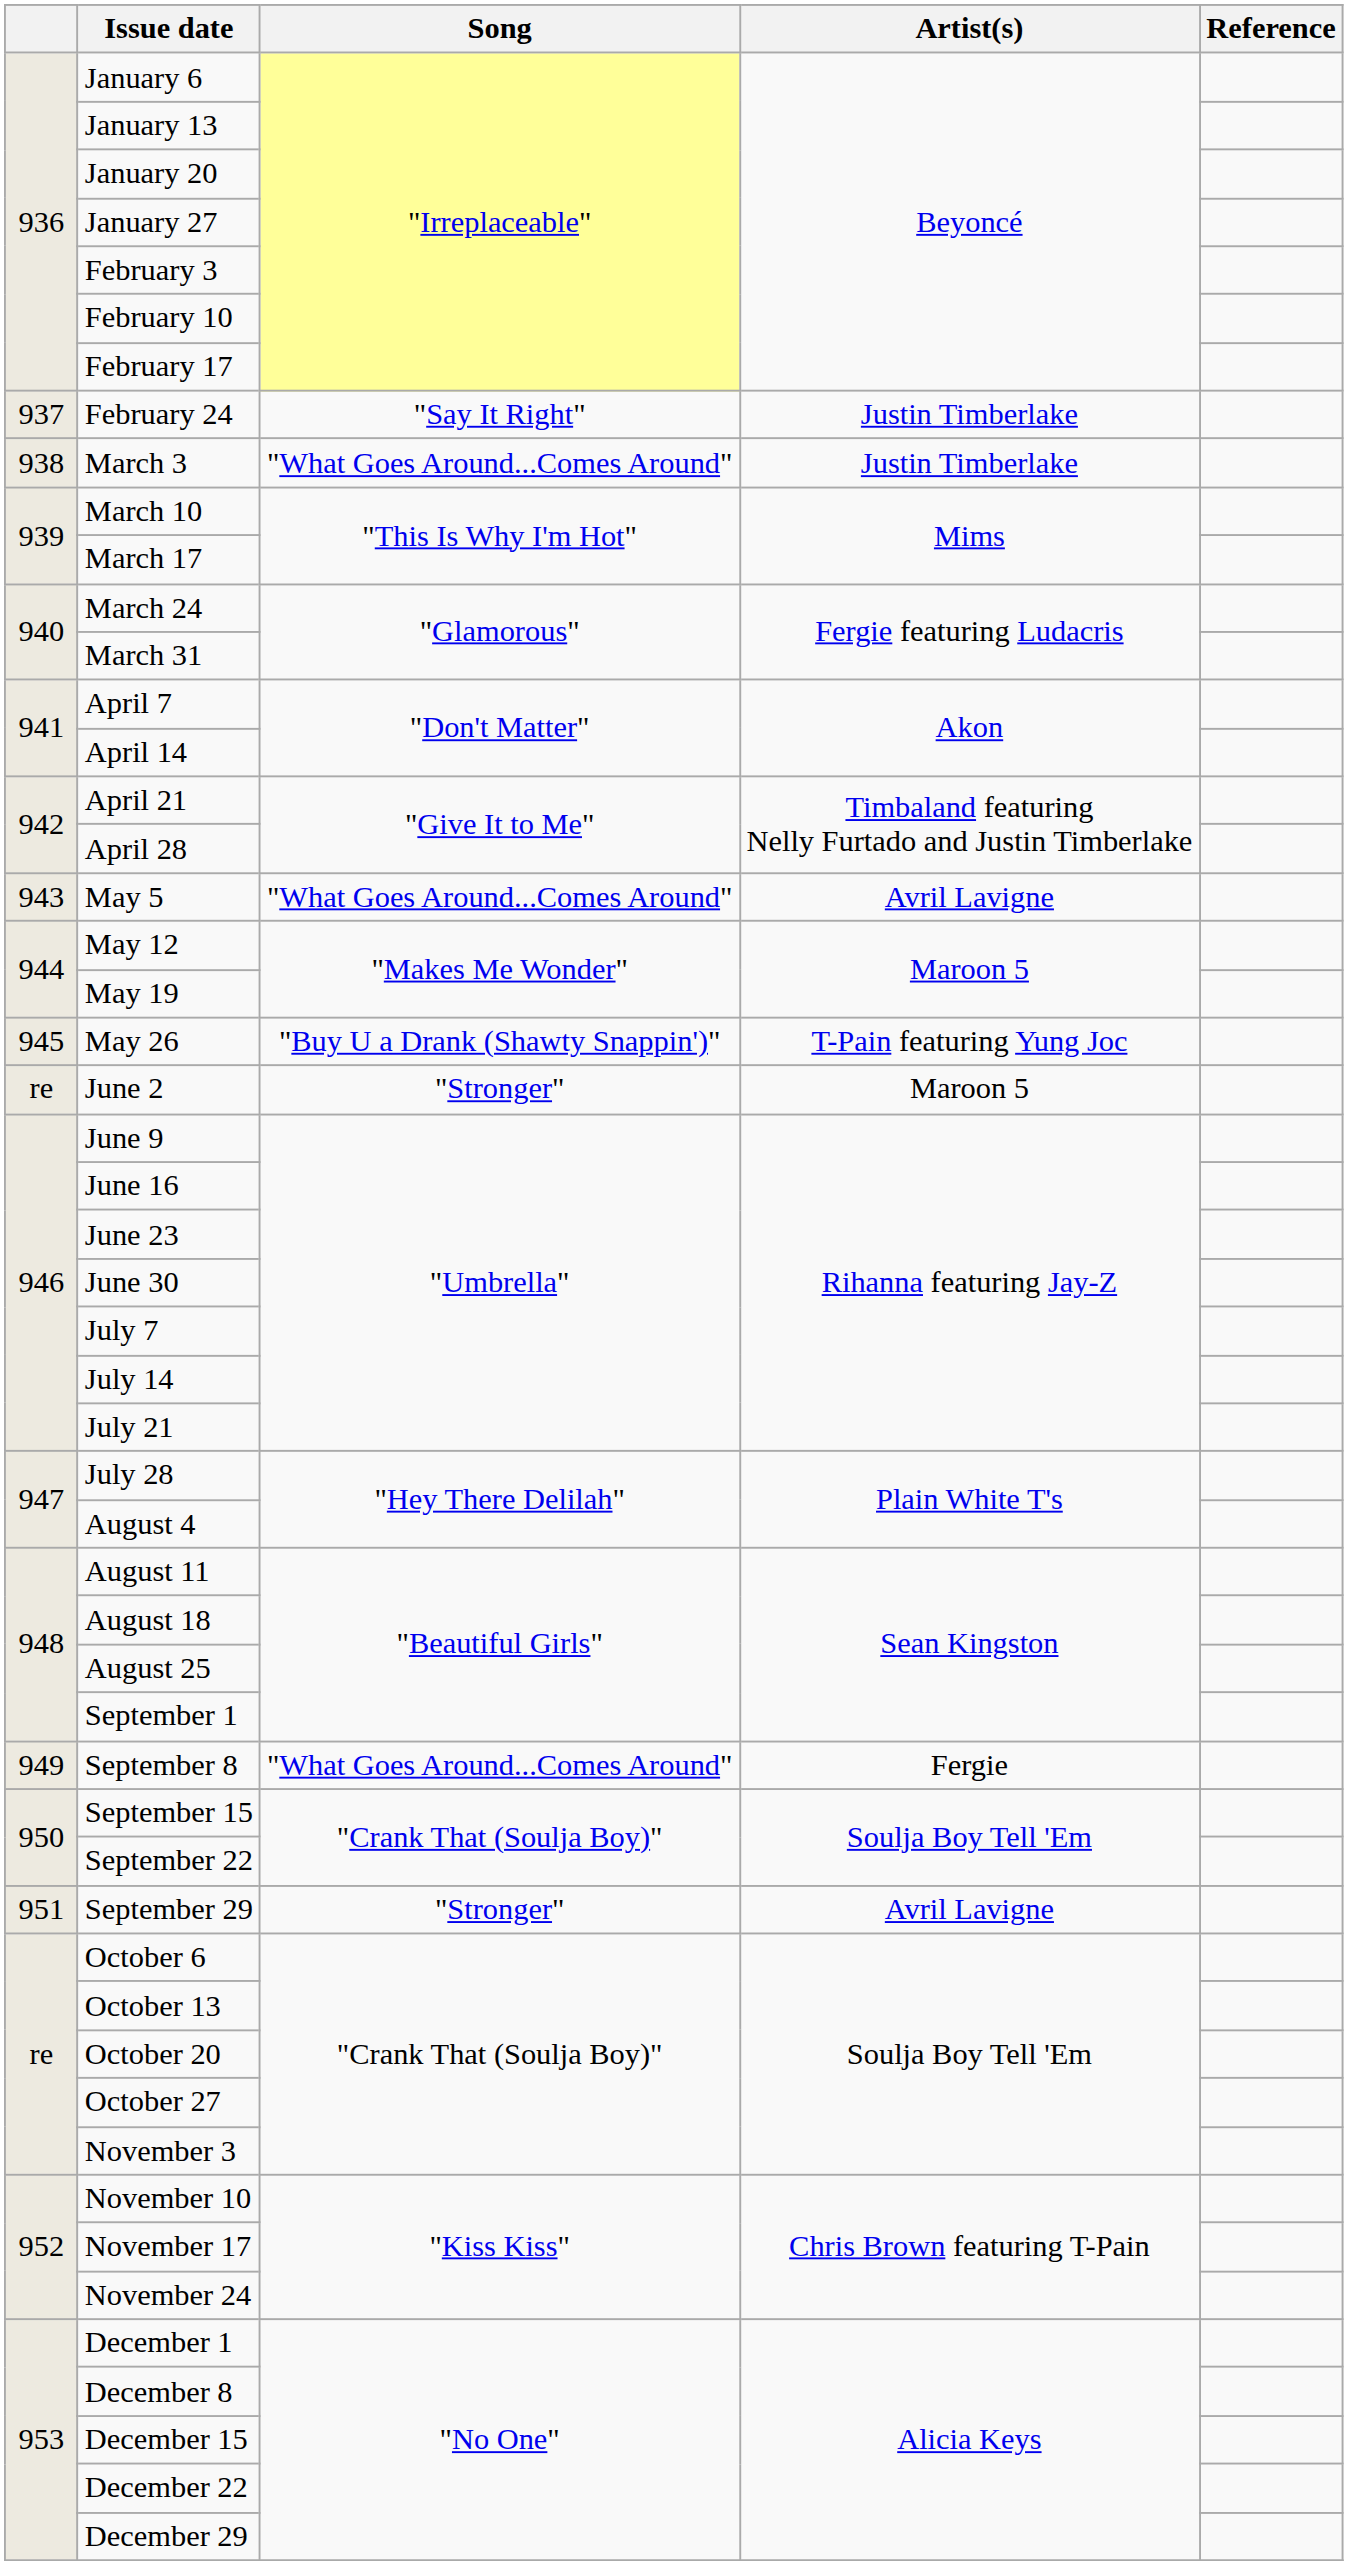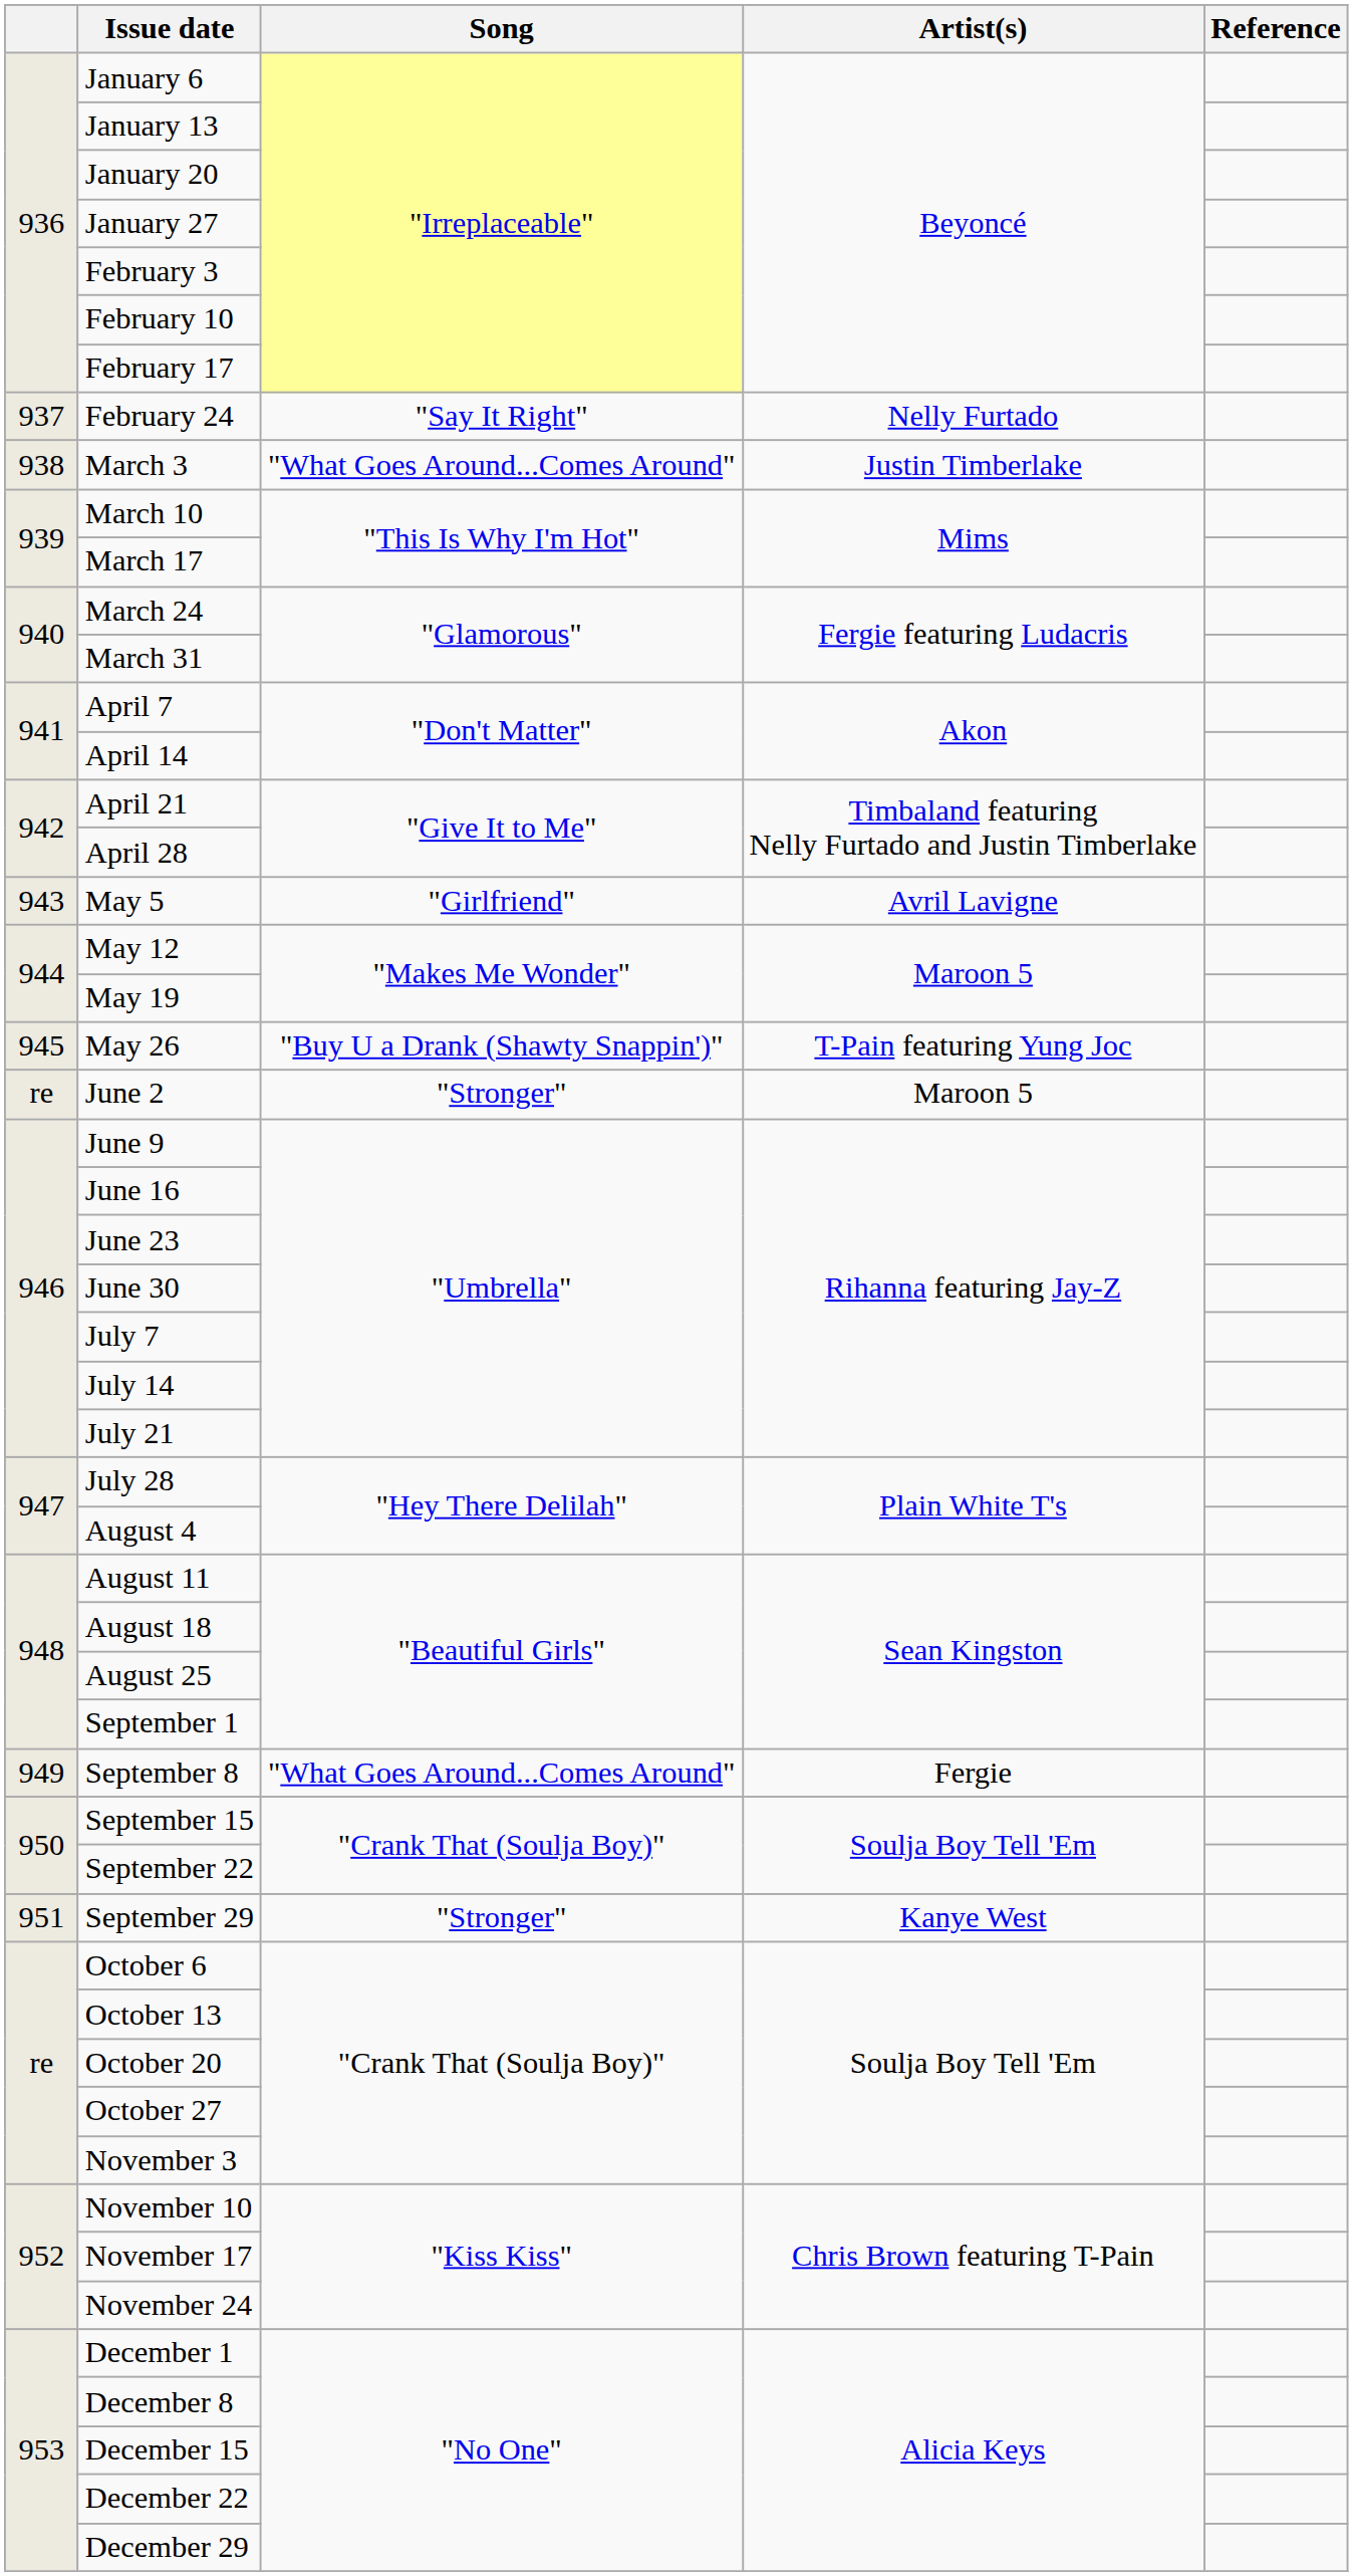 <table class="wikitable">
 <tr>
 <th width=31></th>
 <th align="center">Issue date</th>
 <th align="center">Song</th>
 <th align="center">Artist(s)</th>
 <th align="center">Reference</th>
 </tr>
 <tr>
 <td bgcolor=#EDEAE0 align=center rowspan=7>936</td>
 <td align="left">January 6</td>
 <td bgcolor=#FFFF99 align="center" rowspan="7">"<a href='#'>Irreplaceable</a>"</td>
 <td align="center" rowspan="7"><a href='#'>Beyoncé</a></td>
 <td align="center"></td>
 </tr>
 <tr>
 <td align="left">January 13</td>
 <td align="center"></td>
 </tr>
 <tr>
 <td align="left">January 20</td>
 <td align="center"></td>
 </tr>
 <tr>
 <td align="left">January 27</td>
 <td align="center"></td>
 </tr>
 <tr>
 <td align="left">February 3</td>
 <td align="center"></td>
 </tr>
 <tr>
 <td align="left">February 10</td>
 <td align="center"></td>
 </tr>
 <tr>
 <td align="left">February 17</td>
 <td align="center"></td>
 </tr>
 <tr>
 <td bgcolor=#EDEAE0 align=center>937</td>
 <td align="left">February 24</td>
 <td align="center">"<a href='#'>Say It Right</a>"</td>
-<td align="center"><a href='#'>Justin Timberlake</a></td>
+<td align="center"><a href='#'>Nelly Furtado</a></td>
 <td align="center"></td>
 </tr>
 <tr>
 <td bgcolor=#EDEAE0 align=center>938</td>
 <td align="left">March 3</td>
 <td align="center">"<a href='#'>What Goes Around...Comes Around</a>"</td>
 <td align="center"><a href='#'>Justin Timberlake</a></td>
 <td align="center"></td>
 </tr>
 <tr>
 <td bgcolor=#EDEAE0 align=center rowspan=2>939</td>
 <td align="left">March 10</td>
 <td align="center" rowspan="2">"<a href='#'>This Is Why I'm Hot</a>"</td>
 <td align="center" rowspan="2"><a href='#'>Mims</a></td>
 <td align="center"></td>
 </tr>
 <tr>
 <td align="left">March 17</td>
 <td align="center"></td>
 </tr>
 <tr>
 <td bgcolor=#EDEAE0 align=center rowspan=2>940</td>
 <td align="left">March 24</td>
 <td align="center" rowspan="2">"<a href='#'>Glamorous</a>"</td>
 <td align="center" rowspan="2"><a href='#'>Fergie</a> featuring <a href='#'>Ludacris</a></td>
 <td align="center"></td>
 </tr>
 <tr>
 <td align="left">March 31</td>
 <td align="center"></td>
 </tr>
 <tr>
 <td bgcolor=#EDEAE0 align=center rowspan=2>941</td>
 <td align="left">April 7</td>
 <td align="center" rowspan="2">"<a href='#'>Don't Matter</a>"</td>
 <td align="center" rowspan="2"><a href='#'>Akon</a></td>
 <td align="center"></td>
 </tr>
 <tr>
 <td align="left">April 14</td>
 <td align="center"></td>
 </tr>
 <tr>
 <td bgcolor=#EDEAE0 align=center rowspan=2>942</td>
 <td align="left">April 21</td>
 <td align="center" rowspan="2">"<a href='#'>Give It to Me</a>"</td>
 <td align="center" rowspan="2"><a href='#'>Timbaland</a> featuring<br>Nelly Furtado and Justin Timberlake</td>
 <td align="center"></td>
 </tr>
 <tr>
 <td align="left">April 28</td>
 <td align="center"></td>
 </tr>
 <tr>
 <td bgcolor=#EDEAE0 align=center>943</td>
 <td align="left">May 5</td>
-<td align="center">"<a href='#'>What Goes Around...Comes Around</a>"</td>
+<td align="center">"<a href='#'>Girlfriend</a>"</td>
 <td align="center"><a href='#'>Avril Lavigne</a></td>
 <td align="center"></td>
 </tr>
 <tr>
 <td bgcolor=#EDEAE0 align=center rowspan=2>944</td>
 <td align="left">May 12</td>
 <td align="center" rowspan="2">"<a href='#'>Makes Me Wonder</a>"</td>
 <td align="center" rowspan="2"><a href='#'>Maroon 5</a></td>
 <td align="center"></td>
 </tr>
 <tr>
 <td align="left">May 19</td>
 <td align="center"></td>
 </tr>
 <tr>
 <td bgcolor=#EDEAE0 align=center>945</td>
 <td align="left">May 26</td>
 <td align="center">"<a href='#'>Buy U a Drank (Shawty Snappin')</a>"</td>
 <td align="center"><a href='#'>T-Pain</a> featuring <a href='#'>Yung Joc</a></td>
 <td align="center"></td>
 </tr>
 <tr>
 <td bgcolor=#EDEAE0 align=center>re</td>
 <td align="left">June 2</td>
 <td align="center">"<a href='#'>Stronger</a>"</td>
 <td align="center">Maroon 5</td>
 <td align="center"></td>
 </tr>
 <tr>
 <td bgcolor=#EDEAE0 align=center rowspan=7>946</td>
 <td align="left">June 9</td>
 <td align="center" rowspan="7">"<a href='#'>Umbrella</a>"</td>
 <td align="center" rowspan="7"><a href='#'>Rihanna</a> featuring <a href='#'>Jay-Z</a></td>
 <td align="center"></td>
 </tr>
 <tr>
 <td align="left">June 16</td>
 <td align="center"></td>
 </tr>
 <tr>
 <td align="left">June 23</td>
 <td align="center"></td>
 </tr>
 <tr>
 <td align="left">June 30</td>
 <td align="center"></td>
 </tr>
 <tr>
 <td align="left">July 7</td>
 <td align="center"></td>
 </tr>
 <tr>
 <td align="left">July 14</td>
 <td align="center"></td>
 </tr>
 <tr>
 <td align="left">July 21</td>
 <td align="center"></td>
 </tr>
 <tr>
 <td bgcolor=#EDEAE0 align=center rowspan=2>947</td>
 <td align="left">July 28</td>
 <td align="center" rowspan="2">"<a href='#'>Hey There Delilah</a>"</td>
 <td align="center" rowspan="2"><a href='#'>Plain White T's</a></td>
 <td align="center"></td>
 </tr>
 <tr>
 <td align="left">August 4</td>
 <td align="center"></td>
 </tr>
 <tr>
 <td bgcolor=#EDEAE0 align=center rowspan=4>948</td>
 <td align="left">August 11</td>
 <td align="center" rowspan="4">"<a href='#'>Beautiful Girls</a>"</td>
 <td align="center" rowspan="4"><a href='#'>Sean Kingston</a></td>
 <td align="center"></td>
 </tr>
 <tr>
 <td align="left">August 18</td>
 <td align="center"></td>
 </tr>
 <tr>
 <td align="left">August 25</td>
 <td align="center"></td>
 </tr>
 <tr>
 <td align="left">September 1</td>
 <td align="center"></td>
 </tr>
 <tr>
 <td bgcolor=#EDEAE0 align=center>949</td>
 <td align="left">September 8</td>
 <td align="center">"<a href='#'>What Goes Around...Comes Around</a>"</td>
 <td align="center">Fergie</td>
 <td align="center"></td>
 </tr>
 <tr>
 <td bgcolor=#EDEAE0 align=center rowspan=2>950</td>
 <td align="left">September 15</td>
 <td align="center" rowspan="2">"<a href='#'>Crank That (Soulja Boy)</a>"</td>
 <td align="center" rowspan="2"><a href='#'>Soulja Boy Tell 'Em</a></td>
 <td align="center"></td>
 </tr>
 <tr>
 <td align="left">September 22</td>
 <td align="center"></td>
 </tr>
 <tr>
 <td bgcolor=#EDEAE0 align=center>951</td>
 <td align="left">September 29</td>
 <td align="center">"<a href='#'>Stronger</a>"</td>
-<td align="center"><a href='#'>Avril Lavigne</a></td>
+<td align="center"><a href='#'>Kanye West</a></td>
 <td align="center"></td>
 </tr>
 <tr>
 <td bgcolor=#EDEAE0 align=center rowspan=5>re</td>
 <td align="left">October 6</td>
 <td align="center" rowspan="5">"Crank That (Soulja Boy)"</td>
 <td align="center" rowspan="5">Soulja Boy Tell 'Em</td>
 <td align="center"></td>
 </tr>
 <tr>
 <td align="left">October 13</td>
 <td align="center"></td>
 </tr>
 <tr>
 <td align="left">October 20</td>
 <td align="center"></td>
 </tr>
 <tr>
 <td align="left">October 27</td>
 <td align="center"></td>
 </tr>
 <tr>
 <td align="left">November 3</td>
 <td align="center"></td>
 </tr>
 <tr>
 <td bgcolor=#EDEAE0 align=center rowspan=3>952</td>
 <td align="left">November 10</td>
 <td align="center" rowspan="3">"<a href='#'>Kiss Kiss</a>"</td>
 <td align="center" rowspan="3"><a href='#'>Chris Brown</a> featuring T-Pain</td>
 <td align="center"></td>
 </tr>
 <tr>
 <td align="left">November 17</td>
 <td align="center"></td>
 </tr>
 <tr>
 <td align="left">November 24</td>
 <td align="center"></td>
 </tr>
 <tr>
 <td bgcolor=#EDEAE0 align=center rowspan=5>953</td>
 <td align="left">December 1</td>
 <td align="center" rowspan="5">"<a href='#'>No One</a>"</td>
 <td align="center" rowspan="5"><a href='#'>Alicia Keys</a></td>
 <td align="center"></td>
 </tr>
 <tr>
 <td align="left">December 8</td>
 <td align="center"></td>
 </tr>
 <tr>
 <td align="left">December 15</td>
 <td align="center"></td>
 </tr>
 <tr>
 <td align="left">December 22</td>
 <td align="center"></td>
 </tr>
 <tr>
 <td align="left">December 29</td>
 <td align="center"></td>
 </tr>
 <tr>
 </tr>
 </table>
